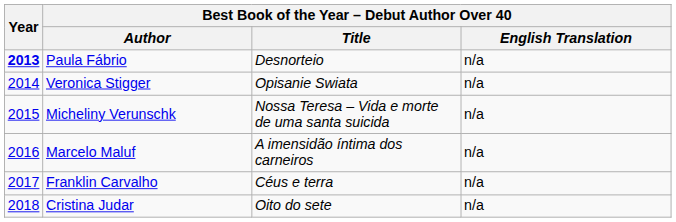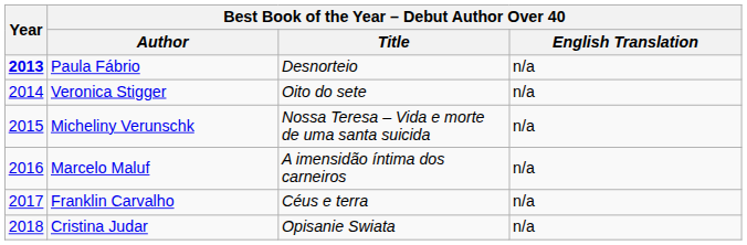 <table class="wikitable" width=750>
 <tr>
 <th rowspan="2">Year</th>
 <th colspan="3">Best Book of the Year – Debut Author Over 40</th>
 </tr>
 <tr>
 <th width=250><em>Author</em></th>
 <th width=250><em>Title</em></th>
 <th width=250><em>English Translation</em></th>
 </tr>
 <tr>
 <td><strong><a href='#'>2013</a></strong></td>
 <td><a href='#'>Paula Fábrio</a></td>
 <td><em>Desnorteio</em></td>
 <td>n/a</td>
 </tr>
 <tr>
 <td><a href='#'>2014</a></td>
 <td><a href='#'>Veronica Stigger</a></td>
-<td><em>Opisanie Swiata</em></td>
+<td><em>Oito do sete</em></td>
 <td>n/a</td>
 </tr>
 <tr>
 <td><a href='#'>2015</a></td>
 <td><a href='#'>Micheliny Verunschk</a></td>
 <td><em>Nossa Teresa – Vida e morte de uma santa suicida</em></td>
 <td>n/a</td>
 </tr>
 <tr>
 <td><a href='#'>2016</a></td>
 <td><a href='#'>Marcelo Maluf</a></td>
 <td><em>A imensidão íntima dos carneiros</em></td>
 <td>n/a</td>
 </tr>
 <tr>
 <td><a href='#'>2017</a></td>
 <td><a href='#'>Franklin Carvalho</a></td>
 <td><em>Céus e terra</em></td>
 <td>n/a</td>
 </tr>
 <tr>
 <td><a href='#'>2018</a></td>
 <td><a href='#'>Cristina Judar</a></td>
-<td><em>Oito do sete</em></td>
+<td><em>Opisanie Swiata</em></td>
 <td>n/a</td>
 </tr>
 </table>
